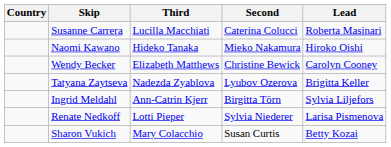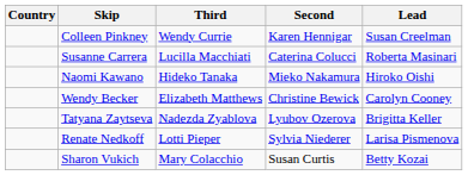 <table class="wikitable">
 <tr>
 <th>Country</th>
 <th>Skip</th>
 <th>Third</th>
 <th>Second</th>
 <th>Lead</th>
+</tr>
+<tr>
+<td></td>
+<td><a href='#'>Colleen Pinkney</a></td>
+<td><a href='#'>Wendy Currie</a></td>
+<td><a href='#'>Karen Hennigar</a></td>
+<td><a href='#'>Susan Creelman</a></td>
 </tr>
 <tr>
 <td></td>
 <td><a href='#'>Susanne Carrera</a></td>
 <td><a href='#'>Lucilla Macchiati</a></td>
 <td><a href='#'>Caterina Colucci</a></td>
 <td><a href='#'>Roberta Masinari</a></td>
 </tr>
 <tr>
 <td></td>
 <td><a href='#'>Naomi Kawano</a></td>
 <td><a href='#'>Hideko Tanaka</a></td>
 <td><a href='#'>Mieko Nakamura</a></td>
 <td><a href='#'>Hiroko Oishi</a></td>
 </tr>
 <tr>
 <td></td>
 <td><a href='#'>Wendy Becker</a></td>
 <td><a href='#'>Elizabeth Matthews</a></td>
 <td><a href='#'>Christine Bewick</a></td>
 <td><a href='#'>Carolyn Cooney</a></td>
 </tr>
 <tr>
 <td></td>
 <td><a href='#'>Tatyana Zaytseva</a></td>
 <td><a href='#'>Nadezda Zyablova</a></td>
 <td><a href='#'>Lyubov Ozerova</a></td>
 <td><a href='#'>Brigitta Keller</a></td>
 </tr>
 <tr>
 <td></td>
-<td><a href='#'>Ingrid Meldahl</a></td>
-<td><a href='#'>Ann-Catrin Kjerr</a></td>
-<td><a href='#'>Birgitta Törn</a></td>
-<td><a href='#'>Sylvia Liljefors</a></td>
-</tr>
-<tr>
-<td></td>
 <td><a href='#'>Renate Nedkoff</a></td>
 <td><a href='#'>Lotti Pieper</a></td>
 <td><a href='#'>Sylvia Niederer</a></td>
 <td><a href='#'>Larisa Pismenova</a></td>
 </tr>
 <tr>
 <td></td>
 <td><a href='#'>Sharon Vukich</a></td>
 <td><a href='#'>Mary Colacchio</a></td>
 <td>Susan Curtis</td>
 <td><a href='#'>Betty Kozai</a></td>
 </tr>
 </table>
